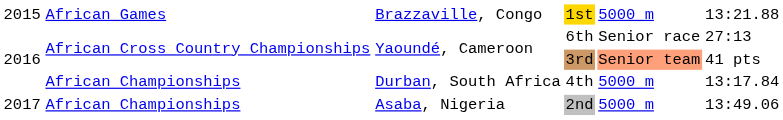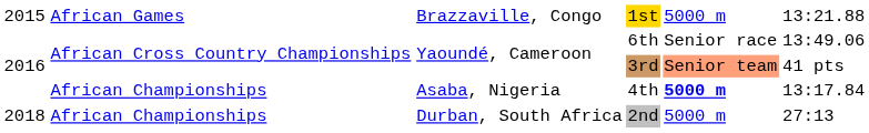 <table>
 <tr>
 <td>2015</td>
 <td><a href='#'>African Games</a></td>
 <td><a href='#'>Brazzaville</a>, Congo</td>
 <td bgcolor=gold>1st</td>
 <td><a href='#'>5000 m</a></td>
 <td>13:21.88</td>
 </tr>
 <tr>
 <td rowspan=3>2016</td>
 <td rowspan=2><a href='#'>African Cross Country Championships</a></td>
 <td rowspan=2><a href='#'>Yaoundé</a>, Cameroon</td>
 <td>6th</td>
 <td>Senior race</td>
-<td>27:13</td>
+<td>13:49.06</td>
 </tr>
 <tr>
 <td bgcolor=cc9966>3rd</td>
 <td style="background: lightsalmon;">Senior team</td>
 <td>41 pts</td>
 </tr>
 <tr>
 <td><a href='#'>African Championships</a></td>
-<td><a href='#'>Durban</a>, South Africa</td>
+<td><a href='#'>Asaba</a>, Nigeria</td>
 <td>4th</td>
-<td><a href='#'>5000 m</a></td>
+<td><strong><a href='#'>5000 m</a></strong></td>
 <td>13:17.84</td>
 </tr>
 <tr>
-<td>2017</td>
+<td>2018</td>
 <td><a href='#'>African Championships</a></td>
-<td><a href='#'>Asaba</a>, Nigeria</td>
+<td><a href='#'>Durban</a>, South Africa</td>
 <td bgcolor=silver>2nd</td>
 <td><a href='#'>5000 m</a></td>
-<td>13:49.06</td>
+<td>27:13</td>
 </tr>
 </table>
